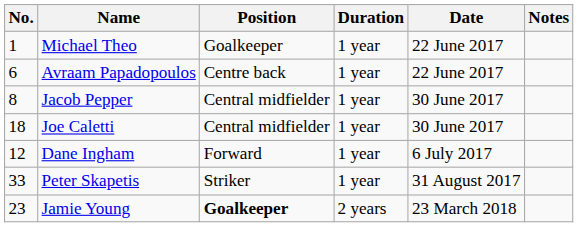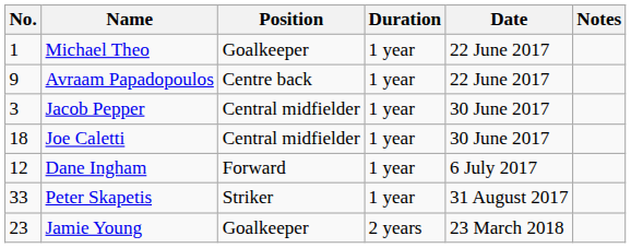 <table class="wikitable">
 <tr>
 <th>No.</th>
 <th>Name</th>
 <th>Position</th>
 <th>Duration</th>
 <th>Date</th>
 <th>Notes</th>
 </tr>
 <tr>
 <td>1</td>
 <td><a href='#'>Michael Theo</a></td>
 <td>Goalkeeper</td>
 <td>1 year</td>
 <td>22 June 2017</td>
 <td></td>
 </tr>
 <tr>
-<td>6</td>
+<td>9</td>
 <td> <a href='#'>Avraam Papadopoulos</a></td>
 <td>Centre back</td>
 <td>1 year</td>
 <td>22 June 2017</td>
 <td></td>
 </tr>
 <tr>
-<td>8</td>
+<td>3</td>
 <td><a href='#'>Jacob Pepper</a></td>
 <td>Central midfielder</td>
 <td>1 year</td>
 <td>30 June 2017</td>
 <td></td>
 </tr>
 <tr>
 <td>18</td>
 <td><a href='#'>Joe Caletti</a></td>
 <td>Central midfielder</td>
 <td>1 year</td>
 <td>30 June 2017</td>
 <td></td>
 </tr>
 <tr>
 <td>12</td>
 <td> <a href='#'>Dane Ingham</a></td>
 <td>Forward</td>
 <td>1 year</td>
 <td>6 July 2017</td>
 <td></td>
 </tr>
 <tr>
 <td>33</td>
 <td><a href='#'>Peter Skapetis</a></td>
 <td>Striker</td>
 <td>1 year</td>
 <td>31 August 2017</td>
 <td></td>
 </tr>
 <tr>
 <td>23</td>
 <td> <a href='#'>Jamie Young</a></td>
-<td><strong>Goalkeeper</strong></td>
+<td>Goalkeeper</td>
 <td>2 years</td>
 <td>23 March 2018</td>
 <td></td>
 </tr>
 </table>
